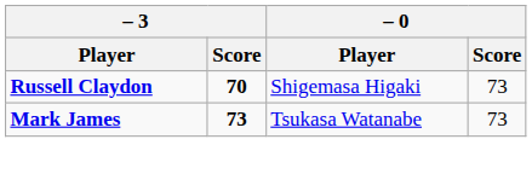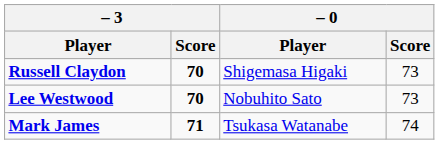 <table class=wikitable>
 <tr>
 <th colspan=2> – 3</th>
 <th colspan=2> – 0</th>
 </tr>
 <tr>
 <th width=150>Player</th>
 <th>Score</th>
 <th width=150>Player</th>
 <th>Score</th>
 </tr>
 <tr>
 <td><strong><a href='#'>Russell Claydon</a></strong></td>
 <td align=center><strong>70</strong></td>
 <td><a href='#'>Shigemasa Higaki</a></td>
 <td align=center>73</td>
 </tr>
 <tr>
-<td><strong><a href='#'>Mark James</a></strong></td>
-<td align=center><strong>73</strong></td>
-<td><a href='#'>Tsukasa Watanabe</a></td>
+<td><strong><a href='#'>Lee Westwood</a></strong></td>
+<td align=center><strong>70</strong></td>
+<td><a href='#'>Nobuhito Sato</a></td>
 <td align=center>73</td>
 </tr>
+<tr>
+<td><strong><a href='#'>Mark James</a></strong></td>
+<td align=center><strong>71</strong></td>
+<td><a href='#'>Tsukasa Watanabe</a></td>
+<td align=center>74</td>
+</tr>
 </table>
